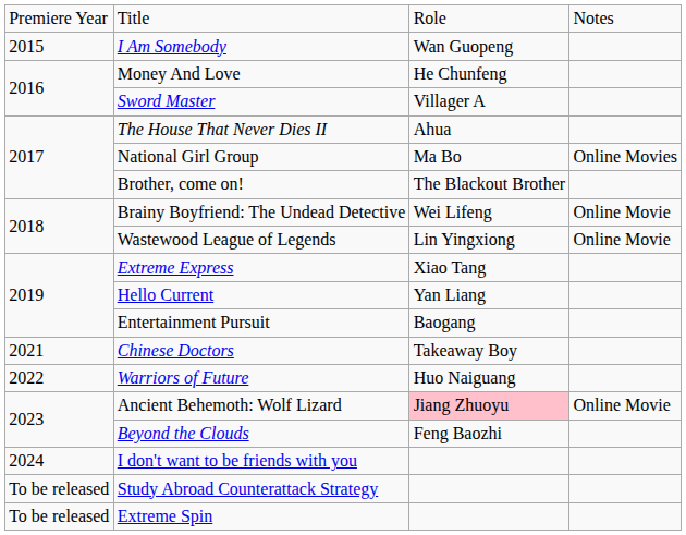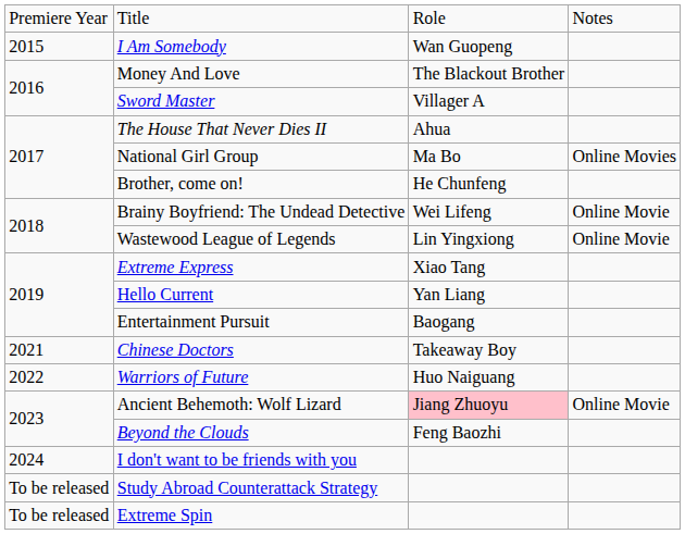 <table class="wikitable">
 <tr>
 <td>Premiere Year</td>
 <td>Title</td>
 <td>Role</td>
 <td>Notes</td>
 </tr>
 <tr>
 <td>2015</td>
 <td><em><a href='#'>I Am Somebody</a></em></td>
 <td>Wan Guopeng</td>
 <td></td>
 </tr>
 <tr>
 <td rowspan="2">2016</td>
 <td>Money And Love </td>
-<td>He Chunfeng</td>
+<td>The Blackout Brother</td>
 <td></td>
 </tr>
 <tr>
 <td><em><a href='#'>Sword Master</a></em></td>
 <td>Villager A</td>
 <td></td>
 </tr>
 <tr>
 <td rowspan="3">2017</td>
 <td><em>The House That Never Dies II</em></td>
 <td>Ahua</td>
 <td></td>
 </tr>
 <tr>
 <td>National Girl Group</td>
 <td>Ma Bo</td>
 <td>Online Movies</td>
 </tr>
 <tr>
 <td>Brother, come on!</td>
-<td>The Blackout Brother</td>
+<td>He Chunfeng</td>
 <td></td>
 </tr>
 <tr>
 <td rowspan="2">2018</td>
 <td>Brainy Boyfriend: The Undead Detective</td>
 <td>Wei Lifeng</td>
 <td>Online Movie</td>
 </tr>
 <tr>
 <td>Wastewood League of Legends</td>
 <td>Lin Yingxiong</td>
 <td>Online Movie</td>
 </tr>
 <tr>
 <td rowspan="3">2019</td>
 <td><em><a href='#'>Extreme Express</a></em></td>
 <td>Xiao Tang</td>
 <td></td>
 </tr>
 <tr>
 <td><a href='#'>Hello Current</a></td>
 <td>Yan Liang</td>
 <td></td>
 </tr>
 <tr>
 <td>Entertainment Pursuit</td>
 <td>Baogang</td>
 <td></td>
 </tr>
 <tr>
 <td>2021</td>
 <td><em><a href='#'>Chinese Doctors</a></em></td>
 <td>Takeaway Boy</td>
 <td></td>
 </tr>
 <tr>
 <td>2022</td>
 <td><em><a href='#'>Warriors of Future</a></em></td>
 <td>Huo Naiguang</td>
 <td></td>
 </tr>
 <tr>
 <td rowspan="2">2023</td>
 <td>Ancient Behemoth: Wolf Lizard</td>
 <td style="background: pink;">Jiang Zhuoyu</td>
 <td>Online Movie</td>
 </tr>
 <tr>
 <td><em><a href='#'>Beyond the Clouds</a></em></td>
 <td>Feng Baozhi</td>
 <td></td>
 </tr>
 <tr>
 <td>2024</td>
 <td><a href='#'>I don't want to be friends with you</a></td>
 <td></td>
 <td></td>
 </tr>
 <tr>
 <td>To be released</td>
 <td><a href='#'>Study Abroad Counterattack Strategy</a></td>
 <td></td>
 <td></td>
 </tr>
 <tr>
 <td>To be released</td>
 <td><a href='#'>Extreme Spin</a></td>
 <td></td>
 <td></td>
 </tr>
 <tr>
 </tr>
 </table>
